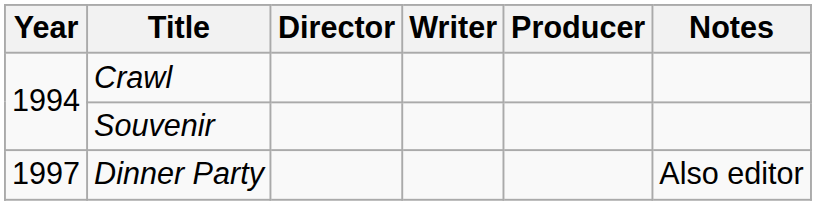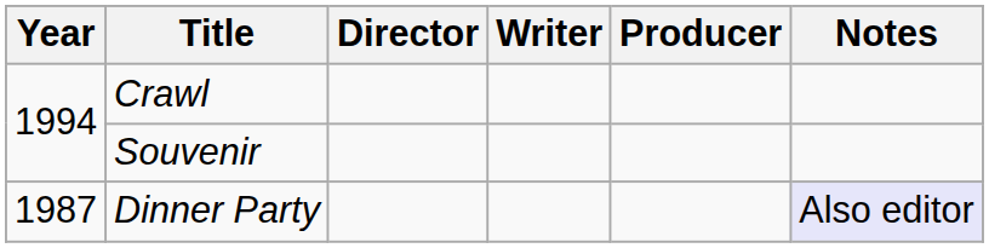 <table class="wikitable">
 <tr>
 <th>Year</th>
 <th>Title</th>
 <th>Director</th>
 <th>Writer</th>
 <th>Producer</th>
 <th>Notes</th>
 </tr>
 <tr>
 <td rowspan=2>1994</td>
 <td><em>Crawl</em></td>
 <td></td>
 <td></td>
 <td></td>
 <td></td>
 </tr>
 <tr>
 <td><em>Souvenir</em></td>
 <td></td>
 <td></td>
 <td></td>
 <td></td>
 </tr>
 <tr>
-<td>1997</td>
+<td>1987</td>
 <td><em>Dinner Party</em></td>
 <td></td>
 <td></td>
 <td></td>
-<td>Also editor</td>
+<td style="background: lavender;">Also editor</td>
 </tr>
 </table>
